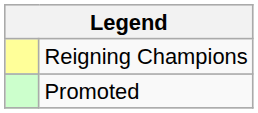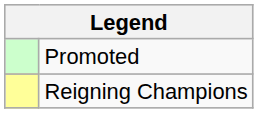 <table class="wikitable" style="font-size: 85%">
 <tr>
 <th colspan=2>Legend</th>
 </tr>
 <tr>
+<td style="background:#cfc; width:15px;"> </td>
+<td>Promoted</td>
+</tr>
+<tr>
 <td style="background:#ff9; width:15px;"> </td>
 <td>Reigning Champions</td>
 </tr>
-<tr>
-<td style="background:#cfc; width:15px;"> </td>
-<td>Promoted</td>
-</tr>
 </table>
